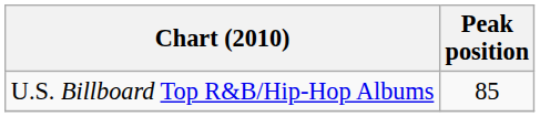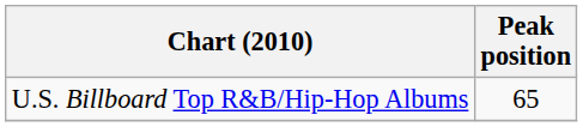 <table class="wikitable">
 <tr>
 <th>Chart (2010)</th>
 <th>Peak<br>position</th>
 </tr>
 <tr>
 <td>U.S. <em>Billboard</em> <a href='#'>Top R&B/Hip-Hop Albums</a></td>
-<td align="center">85</td>
+<td align="center">65</td>
 </tr>
 <tr>
 </tr>
 </table>
